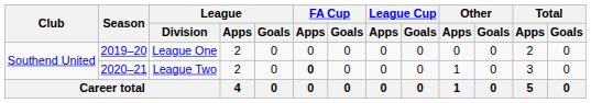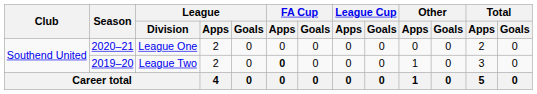 <table class="wikitable" style="text-align:center">
 <tr>
 <th rowspan="2">Club</th>
 <th rowspan="2">Season</th>
 <th colspan="3">League</th>
 <th colspan="2"><a href='#'>FA Cup</a></th>
 <th colspan="2"><a href='#'>League Cup</a></th>
 <th colspan="2">Other</th>
 <th colspan="2">Total</th>
 </tr>
 <tr>
 <th>Division</th>
 <th>Apps</th>
 <th>Goals</th>
 <th>Apps</th>
 <th>Goals</th>
 <th>Apps</th>
 <th>Goals</th>
 <th>Apps</th>
 <th>Goals</th>
 <th>Apps</th>
 <th>Goals</th>
 </tr>
 <tr>
 <td rowspan="2"><a href='#'>Southend United</a></td>
-<td><a href='#'>2019–20</a></td>
+<td><a href='#'>2020–21</a></td>
 <td><a href='#'>League One</a></td>
 <td>2</td>
 <td>0</td>
 <td>0</td>
 <td>0</td>
 <td>0</td>
 <td>0</td>
 <td>0</td>
 <td>0</td>
 <td>2</td>
 <td>0</td>
 </tr>
 <tr>
-<td><a href='#'>2020–21</a></td>
+<td><a href='#'>2019–20</a></td>
 <td><a href='#'>League Two</a></td>
 <td>2</td>
 <td>0</td>
 <td><strong>0</strong></td>
 <td>0</td>
 <td>0</td>
 <td>0</td>
 <td>1</td>
 <td>0</td>
 <td>3</td>
 <td>0</td>
 </tr>
 <tr>
 <th colspan="3">Career total</th>
 <th>4</th>
 <th>0</th>
 <th>0</th>
 <th>0</th>
 <th>0</th>
 <th>0</th>
 <th>1</th>
 <th>0</th>
 <th>5</th>
 <th>0</th>
 </tr>
 </table>
